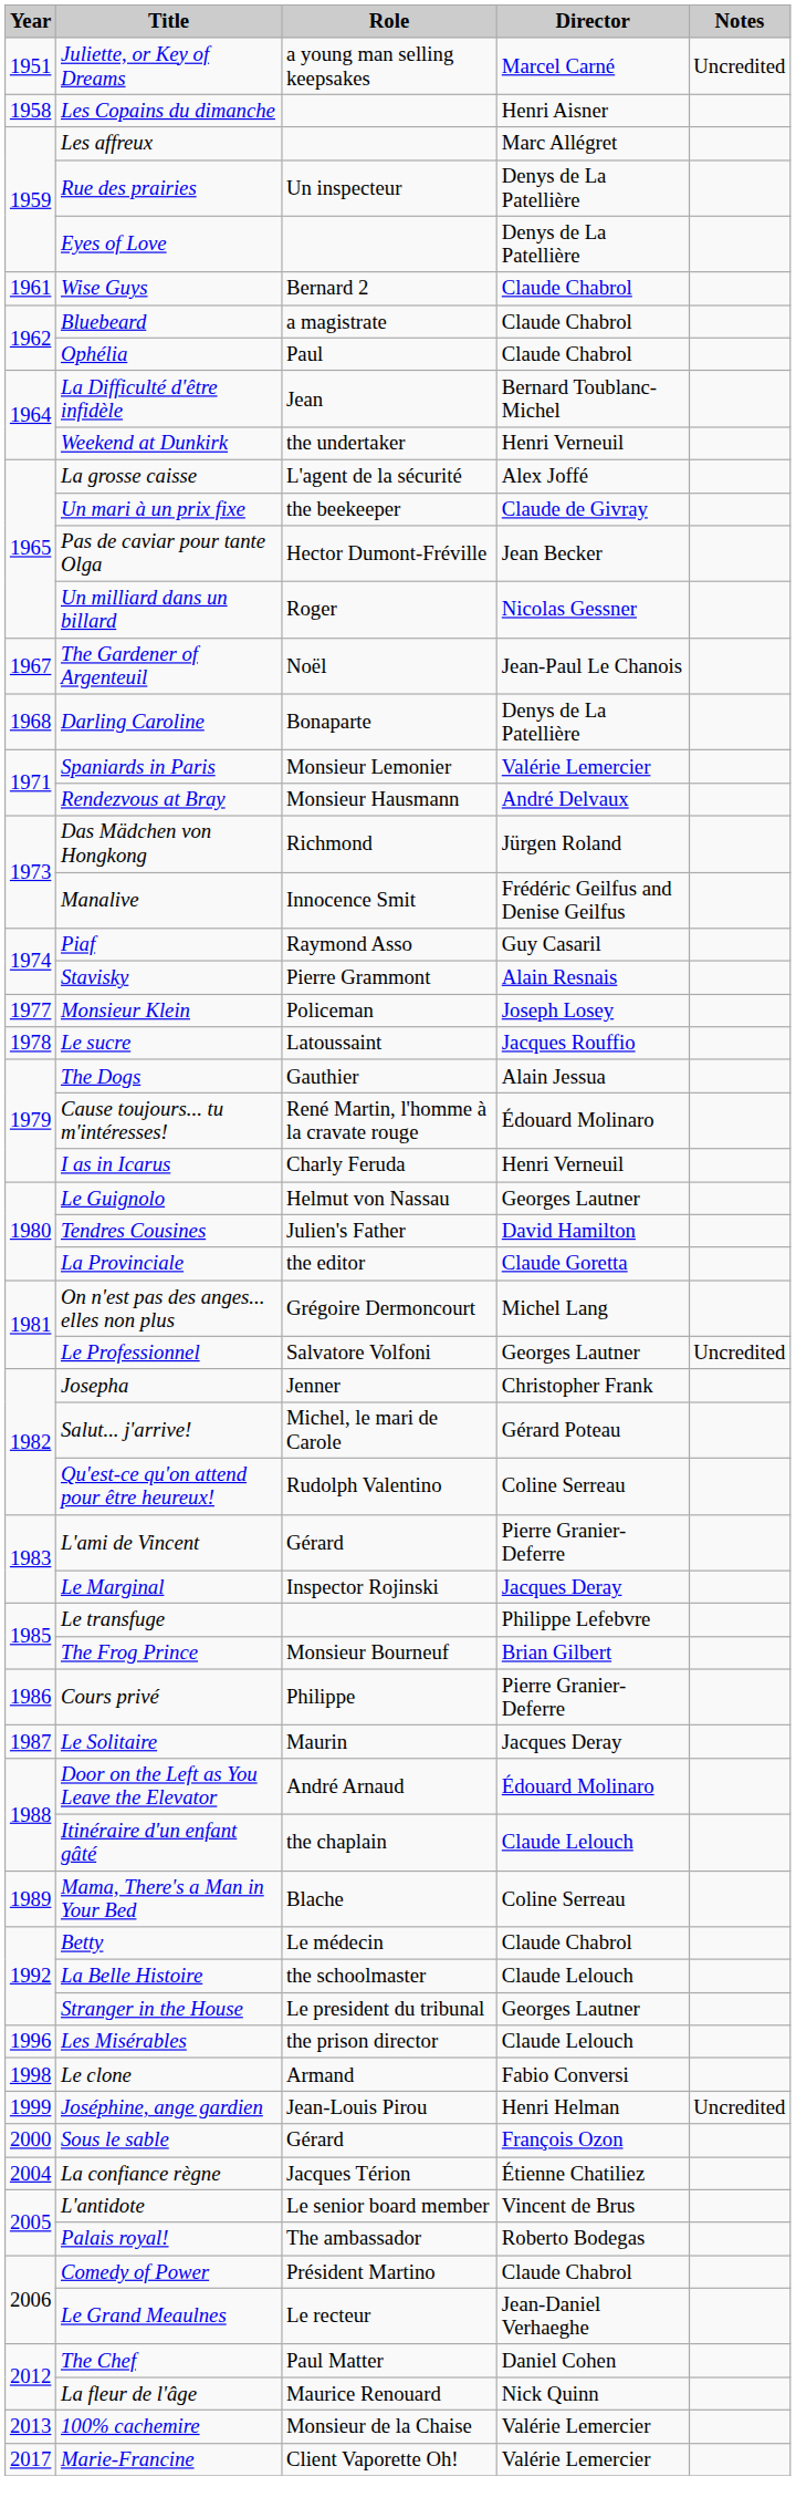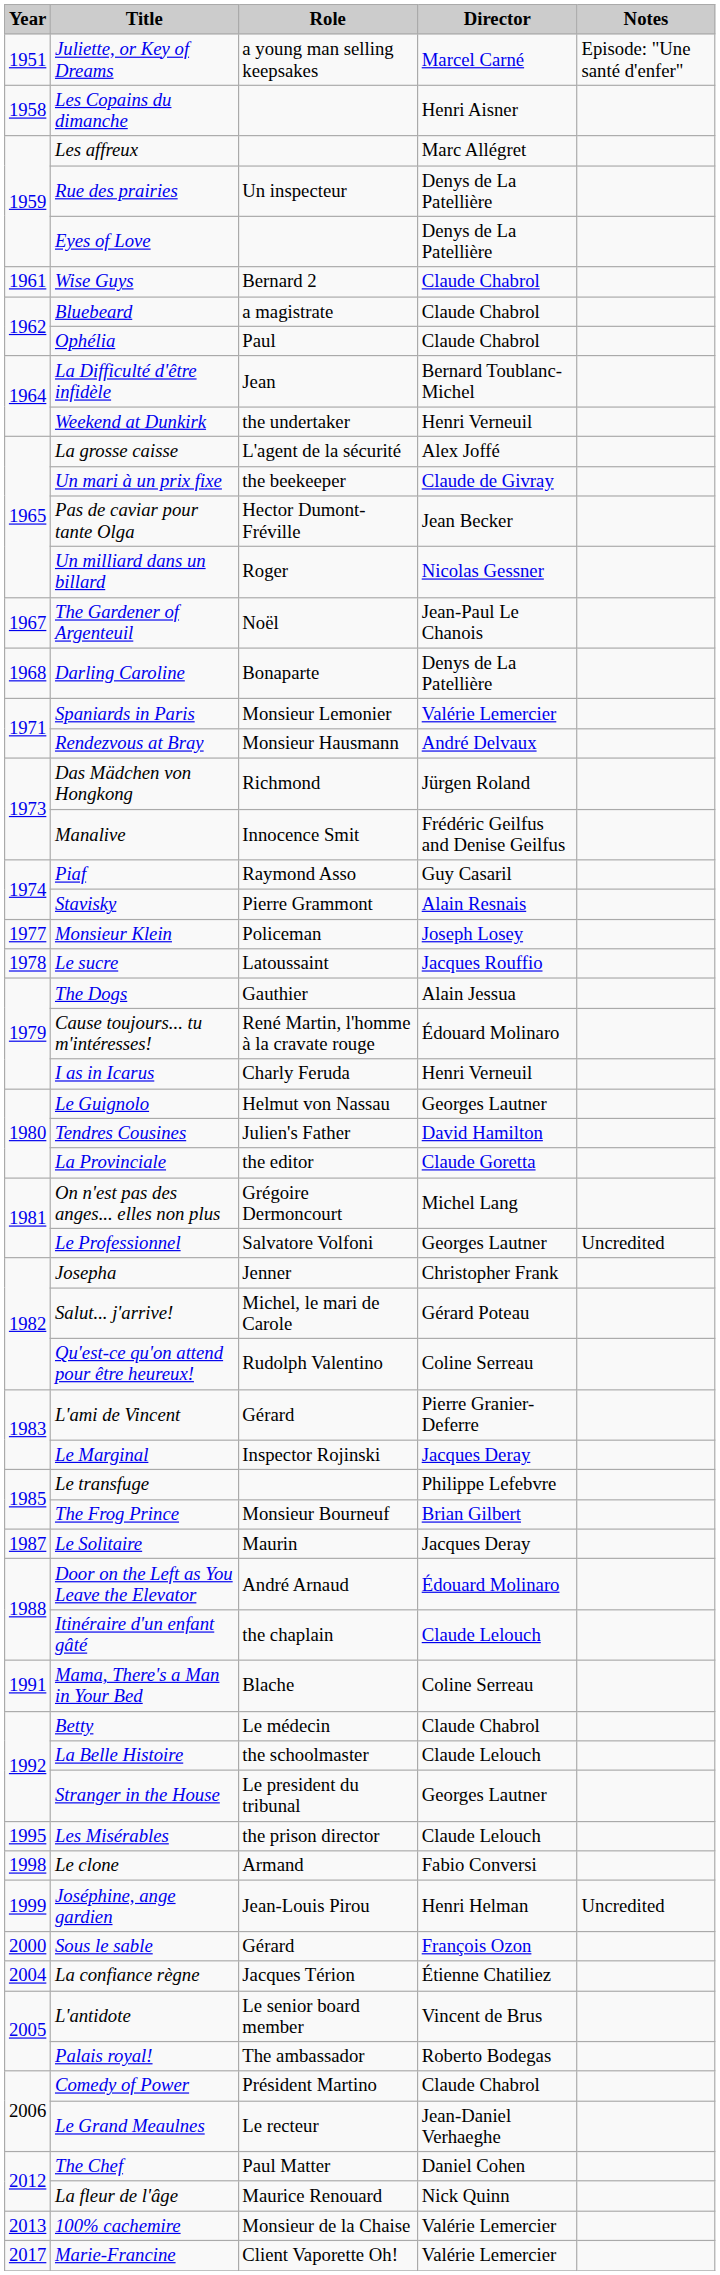 <table class="wikitable">
 <tr>
 <th style="background: #CCCCCC;">Year</th>
 <th style="background: #CCCCCC;">Title</th>
 <th style="background: #CCCCCC;">Role</th>
 <th style="background: #CCCCCC;">Director</th>
 <th style="background: #CCCCCC;">Notes</th>
 </tr>
 <tr>
 <td><a href='#'>1951</a></td>
 <td><em><a href='#'>Juliette, or Key of Dreams</a></em></td>
 <td>a young man selling keepsakes</td>
 <td><a href='#'>Marcel Carné</a></td>
-<td>Uncredited</td>
+<td>Episode: "Une santé d'enfer"</td>
 </tr>
 <tr>
 <td><a href='#'>1958</a></td>
 <td><em><a href='#'>Les Copains du dimanche</a></em></td>
 <td></td>
 <td>Henri Aisner</td>
 <td></td>
 </tr>
 <tr>
 <td rowspan="3"><a href='#'>1959</a></td>
 <td><em>Les affreux</em></td>
 <td></td>
 <td>Marc Allégret</td>
 <td></td>
 </tr>
 <tr>
 <td><em><a href='#'>Rue des prairies</a></em></td>
 <td>Un inspecteur</td>
 <td>Denys de La Patellière</td>
 <td></td>
 </tr>
 <tr>
 <td><em><a href='#'>Eyes of Love</a></em></td>
 <td></td>
 <td>Denys de La Patellière</td>
 <td></td>
 </tr>
 <tr>
 <td><a href='#'>1961</a></td>
 <td><em><a href='#'>Wise Guys</a></em></td>
 <td>Bernard 2</td>
 <td><a href='#'>Claude Chabrol</a></td>
 <td></td>
 </tr>
 <tr>
 <td rowspan="2"><a href='#'>1962</a></td>
 <td><em><a href='#'>Bluebeard</a></em></td>
 <td>a magistrate</td>
 <td>Claude Chabrol</td>
 <td></td>
 </tr>
 <tr>
 <td><em><a href='#'>Ophélia</a></em></td>
 <td>Paul</td>
 <td>Claude Chabrol</td>
 <td></td>
 </tr>
 <tr>
 <td rowspan="2"><a href='#'>1964</a></td>
 <td><em><a href='#'>La Difficulté d'être infidèle</a></em></td>
 <td>Jean</td>
 <td>Bernard Toublanc-Michel</td>
 <td></td>
 </tr>
 <tr>
 <td><em><a href='#'>Weekend at Dunkirk</a></em></td>
 <td>the undertaker</td>
 <td>Henri Verneuil</td>
 <td></td>
 </tr>
 <tr>
 <td rowspan="4"><a href='#'>1965</a></td>
 <td><em>La grosse caisse</em></td>
 <td>L'agent de la sécurité</td>
 <td>Alex Joffé</td>
 <td></td>
 </tr>
 <tr>
 <td><em><a href='#'>Un mari à un prix fixe</a></em></td>
 <td>the beekeeper</td>
 <td><a href='#'>Claude de Givray</a></td>
 <td></td>
 </tr>
 <tr>
 <td><em>Pas de caviar pour tante Olga</em></td>
 <td>Hector Dumont-Fréville</td>
 <td>Jean Becker</td>
 <td></td>
 </tr>
 <tr>
 <td><em><a href='#'>Un milliard dans un billard</a></em></td>
 <td>Roger</td>
 <td><a href='#'>Nicolas Gessner</a></td>
 <td></td>
 </tr>
 <tr>
 <td><a href='#'>1967</a></td>
 <td><em><a href='#'>The Gardener of Argenteuil</a></em></td>
 <td>Noël</td>
 <td>Jean-Paul Le Chanois</td>
 <td></td>
 </tr>
 <tr>
 <td><a href='#'>1968</a></td>
 <td><em><a href='#'>Darling Caroline</a></em></td>
 <td>Bonaparte</td>
 <td>Denys de La Patellière</td>
 <td></td>
 </tr>
 <tr>
 <td rowspan="2"><a href='#'>1971</a></td>
 <td><em><a href='#'>Spaniards in Paris</a></em></td>
 <td>Monsieur Lemonier</td>
 <td><a href='#'>Valérie Lemercier</a></td>
 <td></td>
 </tr>
 <tr>
 <td><em><a href='#'>Rendezvous at Bray</a></em></td>
 <td>Monsieur Hausmann</td>
 <td><a href='#'>André Delvaux</a></td>
 <td></td>
 </tr>
 <tr>
 <td rowspan="2"><a href='#'>1973</a></td>
 <td><em>Das Mädchen von Hongkong</em></td>
 <td>Richmond</td>
 <td>Jürgen Roland</td>
 <td></td>
 </tr>
 <tr>
 <td><em>Manalive</em></td>
 <td>Innocence Smit</td>
 <td>Frédéric Geilfus and Denise Geilfus</td>
 <td></td>
 </tr>
 <tr>
 <td rowspan="2"><a href='#'>1974</a></td>
 <td><em><a href='#'>Piaf</a></em></td>
 <td>Raymond Asso</td>
 <td>Guy Casaril</td>
 <td></td>
 </tr>
 <tr>
 <td><em><a href='#'>Stavisky</a></em></td>
 <td>Pierre Grammont</td>
 <td><a href='#'>Alain Resnais</a></td>
 <td></td>
 </tr>
 <tr>
 <td><a href='#'>1977</a></td>
 <td><em><a href='#'>Monsieur Klein</a></em></td>
 <td>Policeman</td>
 <td><a href='#'>Joseph Losey</a></td>
 <td></td>
 </tr>
 <tr>
 <td><a href='#'>1978</a></td>
 <td><em><a href='#'>Le sucre</a></em></td>
 <td>Latoussaint</td>
 <td><a href='#'>Jacques Rouffio</a></td>
 <td></td>
 </tr>
 <tr>
 <td rowspan="3"><a href='#'>1979</a></td>
 <td><em><a href='#'>The Dogs</a></em></td>
 <td>Gauthier</td>
 <td>Alain Jessua</td>
 <td></td>
 </tr>
 <tr>
 <td><em>Cause toujours... tu m'intéresses!</em></td>
 <td>René Martin, l'homme à la cravate rouge</td>
 <td>Édouard Molinaro</td>
 <td></td>
 </tr>
 <tr>
 <td><em><a href='#'>I as in Icarus</a></em></td>
 <td>Charly Feruda</td>
 <td>Henri Verneuil</td>
 <td></td>
 </tr>
 <tr>
 <td rowspan="3"><a href='#'>1980</a></td>
 <td><em><a href='#'>Le Guignolo</a></em></td>
 <td>Helmut von Nassau</td>
 <td>Georges Lautner</td>
 <td></td>
 </tr>
 <tr>
 <td><em><a href='#'>Tendres Cousines</a></em></td>
 <td>Julien's Father</td>
 <td><a href='#'>David Hamilton</a></td>
 <td></td>
 </tr>
 <tr>
 <td><em><a href='#'>La Provinciale</a></em></td>
 <td>the editor</td>
 <td><a href='#'>Claude Goretta</a></td>
 <td></td>
 </tr>
 <tr>
 <td rowspan="2"><a href='#'>1981</a></td>
 <td><em>On n'est pas des anges... elles non plus</em></td>
 <td>Grégoire Dermoncourt</td>
 <td>Michel Lang</td>
 <td></td>
 </tr>
 <tr>
 <td><em><a href='#'>Le Professionnel</a></em></td>
 <td>Salvatore Volfoni</td>
 <td>Georges Lautner</td>
 <td>Uncredited</td>
 </tr>
 <tr>
 <td rowspan="3"><a href='#'>1982</a></td>
 <td><em>Josepha</em></td>
 <td>Jenner</td>
 <td>Christopher Frank</td>
 <td></td>
 </tr>
 <tr>
 <td><em>Salut... j'arrive!</em></td>
 <td>Michel, le mari de Carole</td>
 <td>Gérard Poteau</td>
 <td></td>
 </tr>
 <tr>
 <td><em><a href='#'>Qu'est-ce qu'on attend pour être heureux!</a></em></td>
 <td>Rudolph Valentino</td>
 <td>Coline Serreau</td>
 <td></td>
 </tr>
 <tr>
 <td rowspan="2"><a href='#'>1983</a></td>
 <td><em>L'ami de Vincent</em></td>
 <td>Gérard</td>
 <td>Pierre Granier-Deferre</td>
 <td></td>
 </tr>
 <tr>
 <td><em><a href='#'>Le Marginal</a></em></td>
 <td>Inspector Rojinski</td>
 <td><a href='#'>Jacques Deray</a></td>
 <td></td>
 </tr>
 <tr>
 <td rowspan="2"><a href='#'>1985</a></td>
 <td><em>Le transfuge</em></td>
 <td></td>
 <td>Philippe Lefebvre</td>
 <td></td>
 </tr>
 <tr>
 <td><em><a href='#'>The Frog Prince</a></em></td>
 <td>Monsieur Bourneuf</td>
 <td><a href='#'>Brian Gilbert</a></td>
 <td></td>
 </tr>
 <tr>
-<td><a href='#'>1986</a></td>
-<td><em>Cours privé</em></td>
-<td>Philippe</td>
-<td>Pierre Granier-Deferre</td>
-<td></td>
-</tr>
-<tr>
 <td><a href='#'>1987</a></td>
 <td><em><a href='#'>Le Solitaire</a></em></td>
 <td>Maurin</td>
 <td>Jacques Deray</td>
 <td></td>
 </tr>
 <tr>
 <td rowspan="2"><a href='#'>1988</a></td>
 <td><em><a href='#'>Door on the Left as You Leave the Elevator</a></em></td>
 <td>André Arnaud</td>
 <td><a href='#'>Édouard Molinaro</a></td>
 <td></td>
 </tr>
 <tr>
 <td><em><a href='#'>Itinéraire d'un enfant gâté</a></em></td>
 <td>the chaplain</td>
 <td><a href='#'>Claude Lelouch</a></td>
 <td></td>
 </tr>
 <tr>
-<td><a href='#'>1989</a></td>
+<td><a href='#'>1991</a></td>
 <td><em><a href='#'>Mama, There's a Man in Your Bed</a></em></td>
 <td>Blache</td>
 <td>Coline Serreau</td>
 <td></td>
 </tr>
 <tr>
 <td rowspan="3"><a href='#'>1992</a></td>
 <td><em><a href='#'>Betty</a></em></td>
 <td>Le médecin</td>
 <td>Claude Chabrol</td>
 <td></td>
 </tr>
 <tr>
 <td><em><a href='#'>La Belle Histoire</a></em></td>
 <td>the schoolmaster</td>
 <td>Claude Lelouch</td>
 <td></td>
 </tr>
 <tr>
 <td><em><a href='#'>Stranger in the House</a></em></td>
 <td>Le president du tribunal</td>
 <td>Georges Lautner</td>
 <td></td>
 </tr>
 <tr>
-<td><a href='#'>1996</a></td>
+<td><a href='#'>1995</a></td>
 <td><em><a href='#'>Les Misérables</a></em></td>
 <td>the prison director</td>
 <td>Claude Lelouch</td>
 <td></td>
 </tr>
 <tr>
 <td><a href='#'>1998</a></td>
 <td><em>Le clone</em></td>
 <td>Armand</td>
 <td>Fabio Conversi</td>
 <td></td>
 </tr>
 <tr>
 <td><a href='#'>1999</a></td>
 <td><em><a href='#'>Joséphine, ange gardien</a></em></td>
 <td>Jean-Louis Pirou</td>
 <td>Henri Helman</td>
 <td>Uncredited</td>
 </tr>
 <tr>
 <td><a href='#'>2000</a></td>
 <td><em><a href='#'>Sous le sable</a></em></td>
 <td>Gérard</td>
 <td><a href='#'>François Ozon</a></td>
 <td></td>
 </tr>
 <tr>
 <td><a href='#'>2004</a></td>
 <td><em>La confiance règne</em></td>
 <td>Jacques Térion</td>
 <td>Étienne Chatiliez</td>
 <td></td>
 </tr>
 <tr>
 <td rowspan="2"><a href='#'>2005</a></td>
 <td><em>L'antidote</em></td>
 <td>Le senior board member</td>
 <td>Vincent de Brus</td>
 <td></td>
 </tr>
 <tr>
 <td><em><a href='#'>Palais royal!</a></em></td>
 <td>The ambassador</td>
 <td>Roberto Bodegas</td>
 <td></td>
 </tr>
 <tr>
 <td rowspan="2">2006</td>
 <td><em><a href='#'>Comedy of Power</a></em></td>
 <td>Président Martino</td>
 <td>Claude Chabrol</td>
 <td></td>
 </tr>
 <tr>
 <td><em><a href='#'>Le Grand Meaulnes</a></em></td>
 <td>Le recteur</td>
 <td>Jean-Daniel Verhaeghe</td>
 <td></td>
 </tr>
 <tr>
 <td rowspan="2"><a href='#'>2012</a></td>
 <td><em><a href='#'>The Chef</a></em></td>
 <td>Paul Matter</td>
 <td>Daniel Cohen</td>
 <td></td>
 </tr>
 <tr>
 <td><em>La fleur de l'âge</em></td>
 <td>Maurice Renouard</td>
 <td>Nick Quinn</td>
 <td></td>
 </tr>
 <tr>
 <td><a href='#'>2013</a></td>
 <td><em><a href='#'>100% cachemire</a></em></td>
 <td>Monsieur de la Chaise</td>
 <td>Valérie Lemercier</td>
 <td></td>
 </tr>
 <tr>
 <td><a href='#'>2017</a></td>
 <td><em><a href='#'>Marie-Francine</a></em></td>
 <td>Client Vaporette Oh!</td>
 <td>Valérie Lemercier</td>
 <td></td>
 </tr>
 </table>
